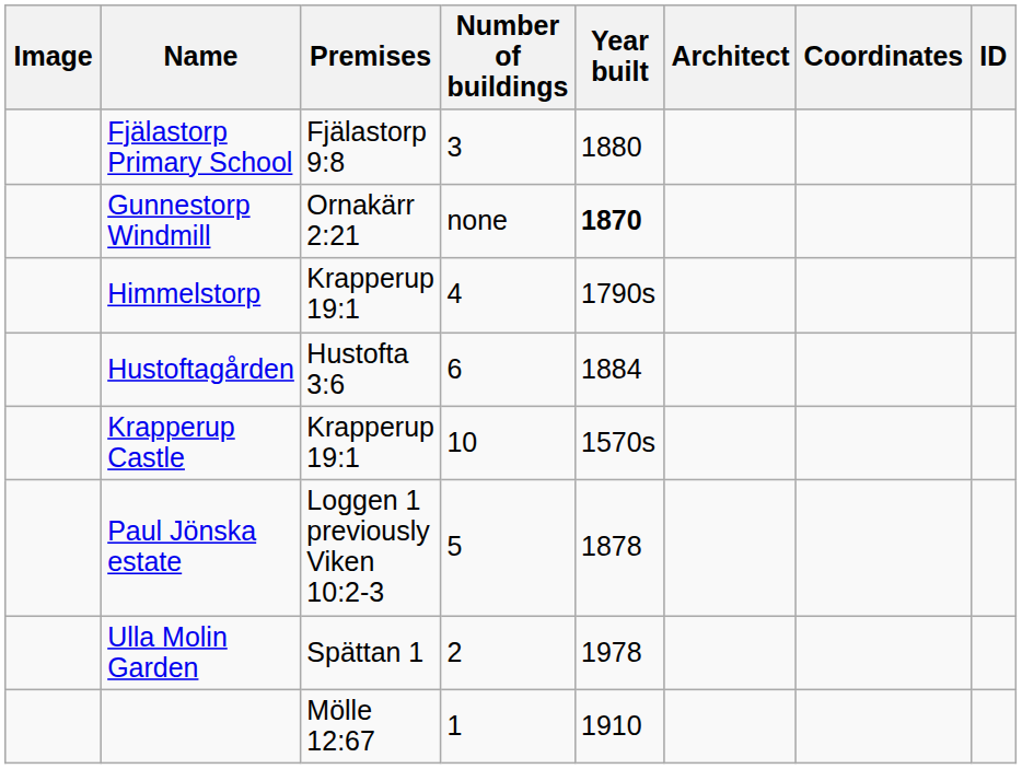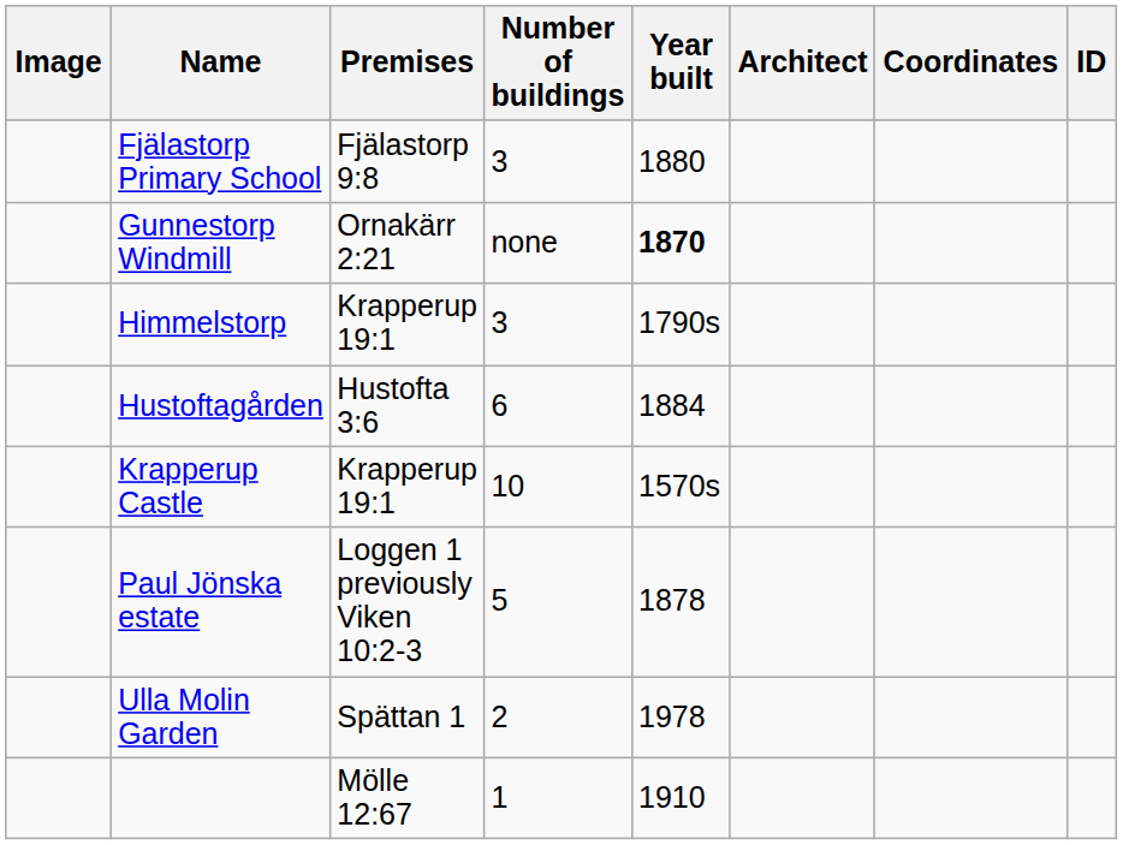 <table class="wikitable" width="95%">
 <tr>
 <th width="150">Image</th>
 <th>Name</th>
 <th>Premises</th>
 <th width="75">Number of<br>buildings</th>
 <th width="120">Year built</th>
 <th>Architect</th>
 <th width="170">Coordinates</th>
 <th width="120">ID</th>
 </tr>
 <tr>
 <td></td>
 <td><a href='#'>Fjälastorp Primary School</a></td>
 <td>Fjälastorp 9:8</td>
 <td>3</td>
 <td>1880</td>
 <td></td>
 <td></td>
 <td></td>
 </tr>
 <tr>
 <td></td>
 <td><a href='#'>Gunnestorp Windmill</a></td>
 <td>Ornakärr 2:21</td>
 <td>none</td>
 <td><strong>1870</strong></td>
 <td></td>
 <td></td>
 <td></td>
 </tr>
 <tr>
 <td></td>
 <td><a href='#'>Himmelstorp</a></td>
 <td>Krapperup 19:1</td>
-<td>4</td>
+<td>3</td>
 <td>1790s</td>
 <td></td>
 <td></td>
 <td></td>
 </tr>
 <tr>
 <td></td>
 <td><a href='#'>Hustoftagården</a></td>
 <td>Hustofta 3:6</td>
 <td>6</td>
 <td>1884</td>
 <td></td>
 <td></td>
 <td></td>
 </tr>
 <tr>
 <td></td>
 <td><a href='#'>Krapperup Castle</a></td>
 <td>Krapperup 19:1</td>
 <td>10</td>
 <td>1570s</td>
 <td></td>
 <td></td>
 <td></td>
 </tr>
 <tr>
 <td></td>
 <td><a href='#'>Paul Jönska estate</a></td>
 <td>Loggen 1<br>previously Viken 10:2-3</td>
 <td>5</td>
 <td>1878</td>
 <td></td>
 <td></td>
 <td></td>
 </tr>
 <tr>
 <td></td>
 <td><a href='#'>Ulla Molin Garden</a></td>
 <td>Spättan 1</td>
 <td>2</td>
 <td>1978</td>
 <td></td>
 <td></td>
 <td></td>
 </tr>
 <tr>
 <td></td>
 <td></td>
 <td>Mölle 12:67</td>
 <td>1</td>
 <td>1910</td>
 <td></td>
 <td></td>
 <td></td>
 </tr>
 </table>
